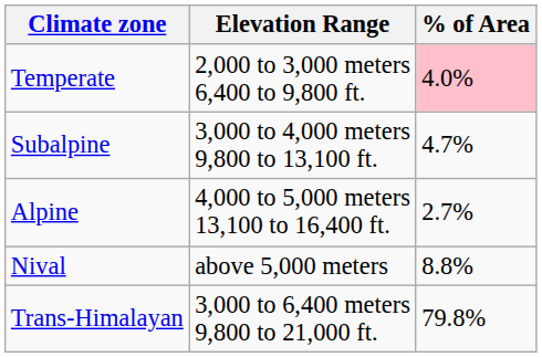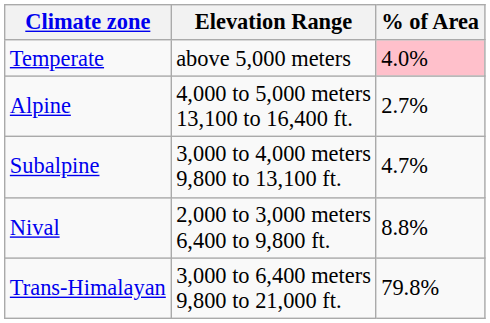 <table class="wikitable floatright">
 <tr>
 <th><a href='#'>Climate zone</a></th>
 <th>Elevation Range</th>
 <th>% of Area</th>
 </tr>
 <tr>
 <td><a href='#'>Temperate</a></td>
-<td>2,000 to 3,000 meters<br>6,400 to 9,800 ft.</td>
+<td>above 5,000 meters</td>
 <td style="background: pink;">4.0%</td>
+</tr>
+<tr>
+<td><a href='#'>Alpine</a></td>
+<td>4,000 to 5,000 meters<br>13,100 to 16,400 ft.</td>
+<td>2.7%</td>
 </tr>
 <tr>
 <td><a href='#'>Subalpine</a></td>
 <td>3,000 to 4,000 meters<br>9,800 to 13,100 ft.</td>
 <td>4.7%</td>
 </tr>
 <tr>
-<td><a href='#'>Alpine</a></td>
-<td>4,000 to 5,000 meters<br>13,100 to 16,400 ft.</td>
-<td>2.7%</td>
-</tr>
-<tr>
 <td><a href='#'>Nival</a></td>
-<td>above 5,000 meters</td>
+<td>2,000 to 3,000 meters<br>6,400 to 9,800 ft.</td>
 <td>8.8%</td>
 </tr>
 <tr>
 <td><a href='#'>Trans-Himalayan</a></td>
 <td>3,000 to 6,400 meters<br>9,800 to 21,000 ft.</td>
 <td>79.8%</td>
 </tr>
 </table>
